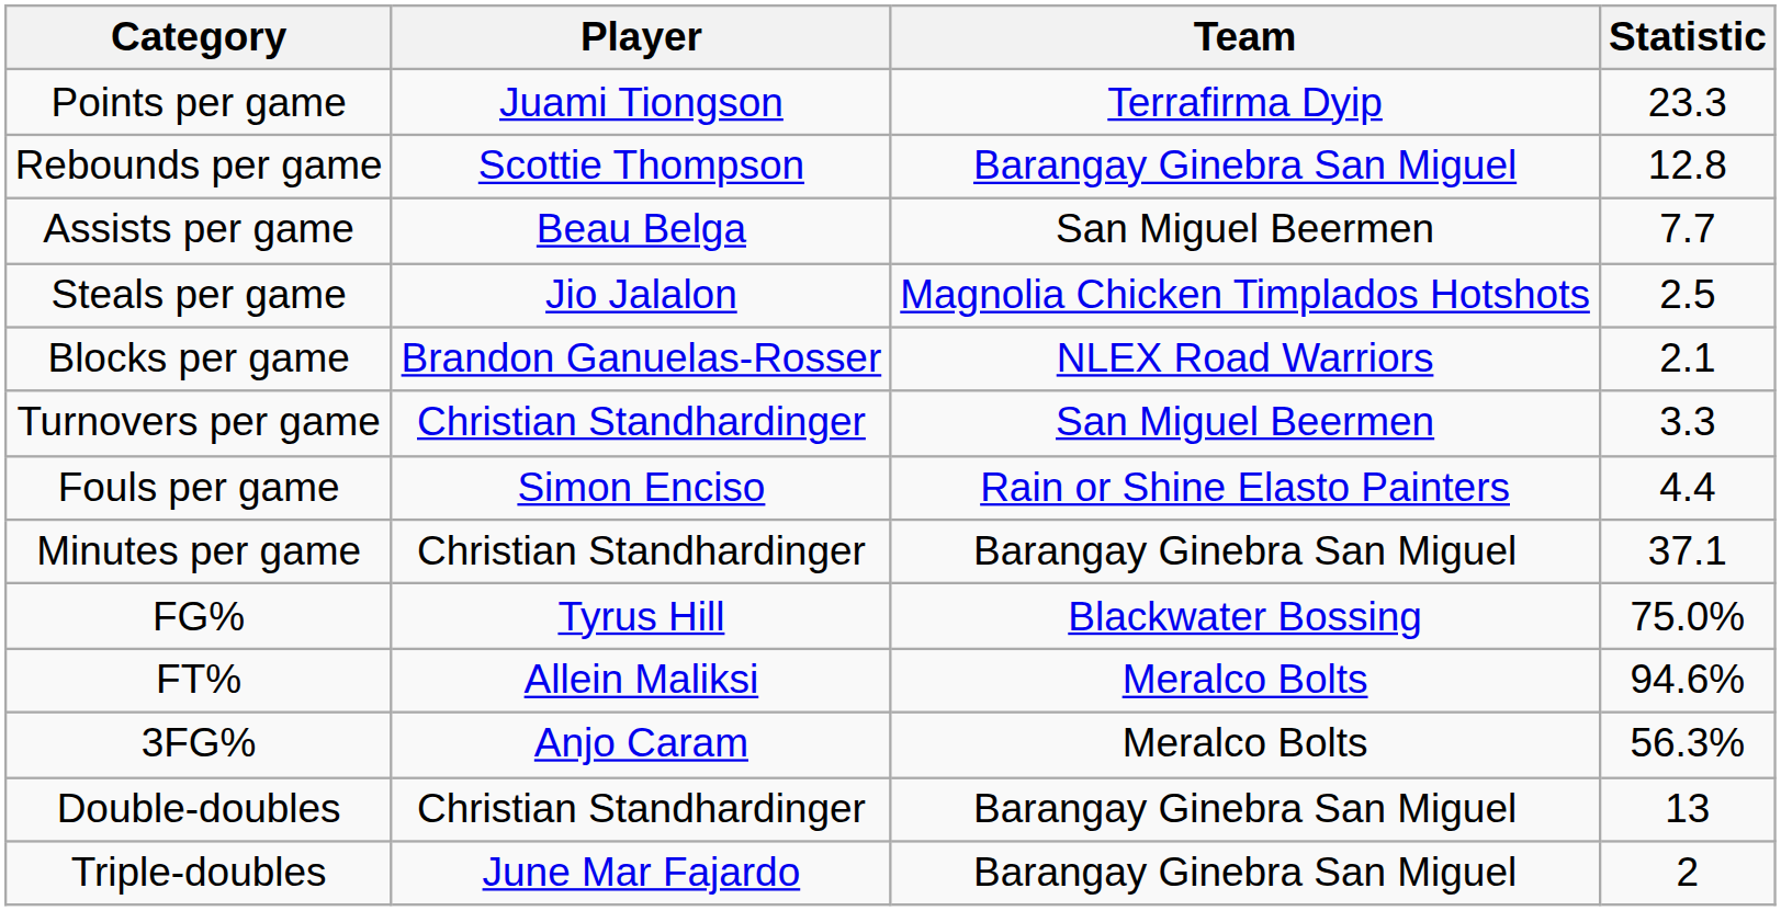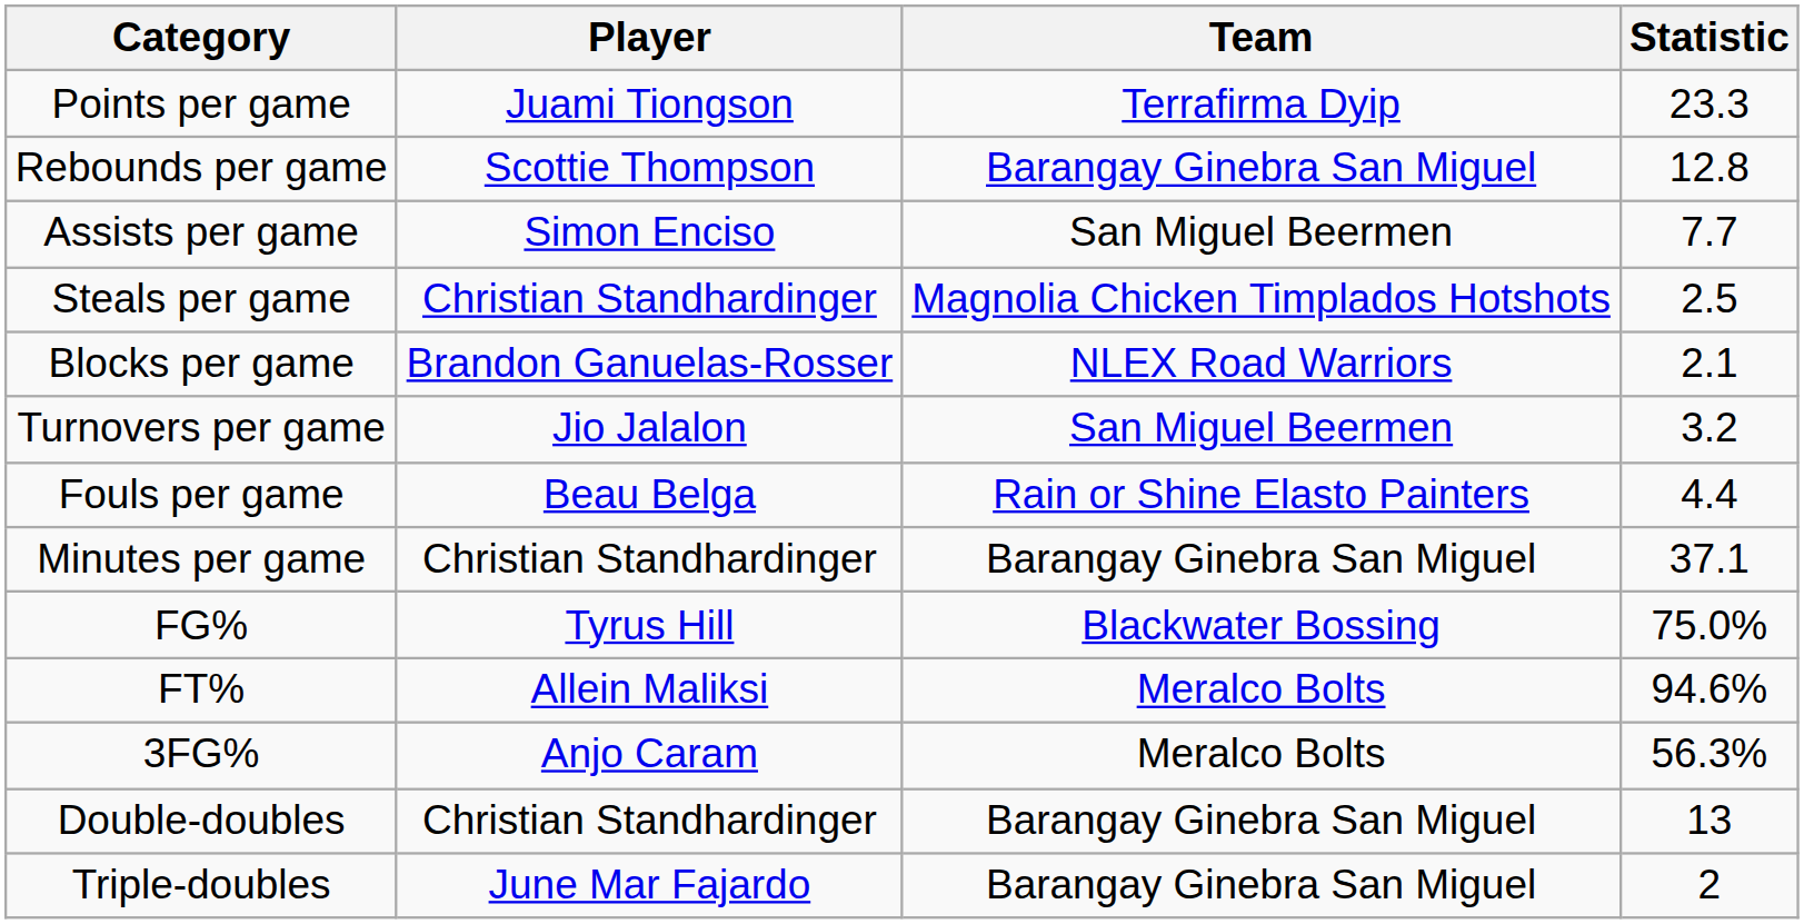 <table class="wikitable" style="text-align:center">
 <tr>
 <th>Category</th>
 <th>Player</th>
 <th>Team</th>
 <th>Statistic</th>
 </tr>
 <tr>
 <td>Points per game</td>
 <td><a href='#'>Juami Tiongson</a></td>
 <td><a href='#'>Terrafirma Dyip</a></td>
 <td>23.3</td>
 </tr>
 <tr>
 <td>Rebounds per game</td>
 <td><a href='#'>Scottie Thompson</a></td>
 <td><a href='#'>Barangay Ginebra San Miguel</a></td>
 <td>12.8</td>
 </tr>
 <tr>
 <td>Assists per game</td>
-<td><a href='#'>Beau Belga</a></td>
+<td><a href='#'>Simon Enciso</a></td>
 <td>San Miguel Beermen</td>
 <td>7.7</td>
 </tr>
 <tr>
 <td>Steals per game</td>
-<td><a href='#'>Jio Jalalon</a></td>
+<td><a href='#'>Christian Standhardinger</a></td>
 <td><a href='#'>Magnolia Chicken Timplados Hotshots</a></td>
 <td>2.5</td>
 </tr>
 <tr>
 <td>Blocks per game</td>
 <td><a href='#'>Brandon Ganuelas-Rosser</a></td>
 <td><a href='#'>NLEX Road Warriors</a></td>
 <td>2.1</td>
 </tr>
 <tr>
 <td>Turnovers per game</td>
-<td><a href='#'>Christian Standhardinger</a></td>
+<td><a href='#'>Jio Jalalon</a></td>
 <td><a href='#'>San Miguel Beermen</a></td>
-<td>3.3</td>
+<td>3.2</td>
 </tr>
 <tr>
 <td>Fouls per game</td>
-<td><a href='#'>Simon Enciso</a></td>
+<td><a href='#'>Beau Belga</a></td>
 <td><a href='#'>Rain or Shine Elasto Painters</a></td>
 <td>4.4</td>
 </tr>
 <tr>
 <td>Minutes per game</td>
 <td>Christian Standhardinger</td>
 <td>Barangay Ginebra San Miguel</td>
 <td>37.1</td>
 </tr>
 <tr>
 <td>FG%</td>
 <td><a href='#'>Tyrus Hill</a></td>
 <td><a href='#'>Blackwater Bossing</a></td>
 <td>75.0%</td>
 </tr>
 <tr>
 <td>FT%</td>
 <td><a href='#'>Allein Maliksi</a></td>
 <td><a href='#'>Meralco Bolts</a></td>
 <td>94.6%</td>
 </tr>
 <tr>
 <td>3FG%</td>
 <td><a href='#'>Anjo Caram</a></td>
 <td>Meralco Bolts</td>
 <td>56.3%</td>
 </tr>
 <tr>
 <td>Double-doubles</td>
 <td>Christian Standhardinger</td>
 <td>Barangay Ginebra San Miguel</td>
 <td>13</td>
 </tr>
 <tr>
 <td>Triple-doubles</td>
 <td><a href='#'>June Mar Fajardo</a></td>
 <td>Barangay Ginebra San Miguel</td>
 <td>2</td>
 </tr>
 </table>
